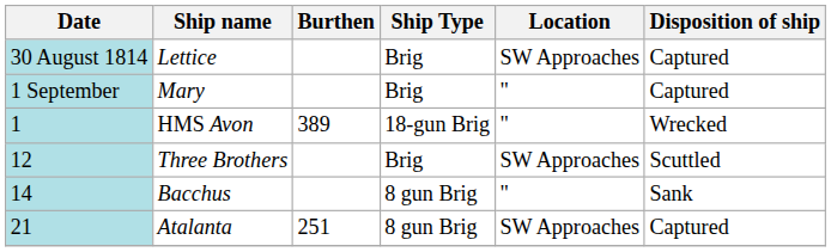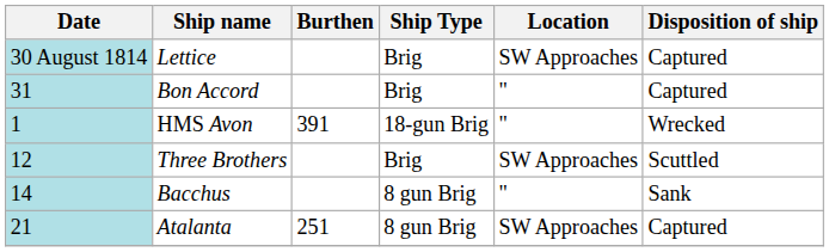 <table class="wikitable" style="background:white; color:black">
 <tr>
 <th>Date</th>
 <th>Ship name</th>
 <th>Burthen</th>
 <th>Ship Type</th>
 <th>Location</th>
 <th>Disposition of ship</th>
 </tr>
 <tr>
 <td bgcolor="#B0E0E6">30 August 1814</td>
 <td><em>Lettice</em></td>
 <td></td>
 <td>Brig</td>
 <td>SW Approaches</td>
 <td>Captured</td>
 </tr>
 <tr>
-<td bgcolor="#B0E0E6">1 September</td>
-<td><em>Mary</em></td>
+<td bgcolor="#B0E0E6">31</td>
+<td><em>Bon Accord</em></td>
 <td></td>
 <td>Brig</td>
 <td>"</td>
 <td>Captured</td>
 </tr>
 <tr>
 <td bgcolor="#B0E0E6">1</td>
 <td>HMS <em>Avon</em></td>
-<td>389</td>
+<td>391</td>
 <td>18-gun Brig</td>
 <td>"</td>
 <td>Wrecked</td>
 </tr>
 <tr>
 <td bgcolor="#B0E0E6">12</td>
 <td><em>Three Brothers</em></td>
 <td></td>
 <td>Brig</td>
 <td>SW Approaches</td>
 <td>Scuttled</td>
 </tr>
 <tr>
 <td bgcolor="#B0E0E6">14</td>
 <td><em>Bacchus</em></td>
 <td></td>
 <td>8 gun Brig</td>
 <td>"</td>
 <td>Sank</td>
 </tr>
 <tr>
 <td bgcolor="#B0E0E6">21</td>
 <td><em>Atalanta</em></td>
 <td>251</td>
 <td>8 gun Brig</td>
 <td>SW Approaches</td>
 <td>Captured</td>
 </tr>
 <tr>
 </tr>
 </table>
